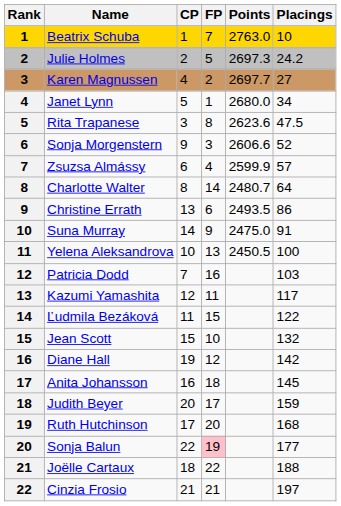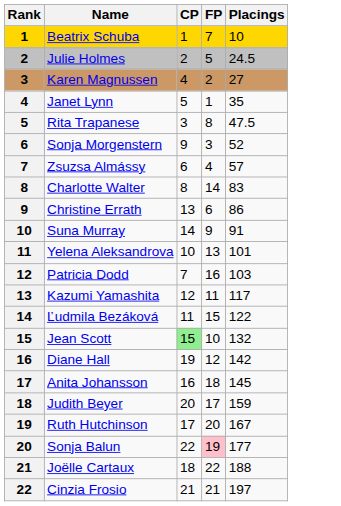 <table class="wikitable">
 <tr>
 <th>Rank</th>
 <th>Name</th>
 <th>CP</th>
 <th>FP</th>
-<th>Points</th>
 <th>Placings</th>
 </tr>
 <tr bgcolor=gold>
 <td align=center><strong>1</strong></td>
 <td> <a href='#'>Beatrix Schuba</a></td>
 <td>1</td>
 <td>7</td>
-<td>2763.0</td>
 <td>10</td>
 </tr>
 <tr bgcolor=silver>
 <td align=center><strong>2</strong></td>
 <td> <a href='#'>Julie Holmes</a></td>
 <td>2</td>
 <td>5</td>
-<td>2697.3</td>
-<td>24.2</td>
+<td>24.5</td>
 </tr>
 <tr bgcolor=cc9966>
 <td align=center><strong>3</strong></td>
 <td> <a href='#'>Karen Magnussen</a></td>
 <td>4</td>
 <td>2</td>
-<td>2697.7</td>
 <td>27</td>
 </tr>
 <tr>
 <th>4</th>
 <td> <a href='#'>Janet Lynn</a></td>
 <td>5</td>
 <td>1</td>
-<td>2680.0</td>
-<td>34</td>
+<td>35</td>
 </tr>
 <tr>
 <th>5</th>
 <td> <a href='#'>Rita Trapanese</a></td>
 <td>3</td>
 <td>8</td>
-<td>2623.6</td>
 <td>47.5</td>
 </tr>
 <tr>
 <th>6</th>
 <td> <a href='#'>Sonja Morgenstern</a></td>
 <td>9</td>
 <td>3</td>
-<td>2606.6</td>
 <td>52</td>
 </tr>
 <tr>
 <th>7</th>
 <td> <a href='#'>Zsuzsa Almássy</a></td>
 <td>6</td>
 <td>4</td>
-<td>2599.9</td>
 <td>57</td>
 </tr>
 <tr>
 <th>8</th>
 <td> <a href='#'>Charlotte Walter</a></td>
 <td>8</td>
 <td>14</td>
-<td>2480.7</td>
-<td>64</td>
+<td>83</td>
 </tr>
 <tr>
 <th>9</th>
 <td> <a href='#'>Christine Errath</a></td>
 <td>13</td>
 <td>6</td>
-<td>2493.5</td>
 <td>86</td>
 </tr>
 <tr>
 <th>10</th>
 <td> <a href='#'>Suna Murray</a></td>
 <td>14</td>
 <td>9</td>
-<td>2475.0</td>
 <td>91</td>
 </tr>
 <tr>
 <th>11</th>
 <td> <a href='#'>Yelena Aleksandrova</a></td>
 <td>10</td>
 <td>13</td>
-<td>2450.5</td>
-<td>100</td>
+<td>101</td>
 </tr>
 <tr>
 <th>12</th>
 <td> <a href='#'>Patricia Dodd</a></td>
 <td>7</td>
 <td>16</td>
-<td></td>
 <td>103</td>
 </tr>
 <tr>
 <th>13</th>
 <td> <a href='#'>Kazumi Yamashita</a></td>
 <td>12</td>
 <td>11</td>
-<td></td>
 <td>117</td>
 </tr>
 <tr>
 <th>14</th>
 <td> <a href='#'>Ľudmila Bezáková</a></td>
 <td>11</td>
 <td>15</td>
-<td></td>
 <td>122</td>
 </tr>
 <tr>
 <th>15</th>
 <td> <a href='#'>Jean Scott</a></td>
-<td>15</td>
+<td style="background: lightgreen;">15</td>
 <td>10</td>
-<td></td>
 <td>132</td>
 </tr>
 <tr>
 <th>16</th>
 <td> <a href='#'>Diane Hall</a></td>
 <td>19</td>
 <td>12</td>
-<td></td>
 <td>142</td>
 </tr>
 <tr>
 <th>17</th>
 <td> <a href='#'>Anita Johansson</a></td>
 <td>16</td>
 <td>18</td>
-<td></td>
 <td>145</td>
 </tr>
 <tr>
 <th>18</th>
 <td> <a href='#'>Judith Beyer</a></td>
 <td>20</td>
 <td>17</td>
-<td></td>
 <td>159</td>
 </tr>
 <tr>
 <th>19</th>
 <td> <a href='#'>Ruth Hutchinson</a></td>
 <td>17</td>
 <td>20</td>
-<td></td>
-<td>168</td>
+<td>167</td>
 </tr>
 <tr>
 <th>20</th>
 <td> <a href='#'>Sonja Balun</a></td>
 <td>22</td>
 <td style="background: pink;">19</td>
-<td></td>
 <td>177</td>
 </tr>
 <tr>
 <th>21</th>
 <td> <a href='#'>Joëlle Cartaux</a></td>
 <td>18</td>
 <td>22</td>
-<td></td>
 <td>188</td>
 </tr>
 <tr>
 <th>22</th>
 <td> <a href='#'>Cinzia Frosio</a></td>
 <td>21</td>
 <td>21</td>
-<td></td>
 <td>197</td>
 </tr>
 </table>
